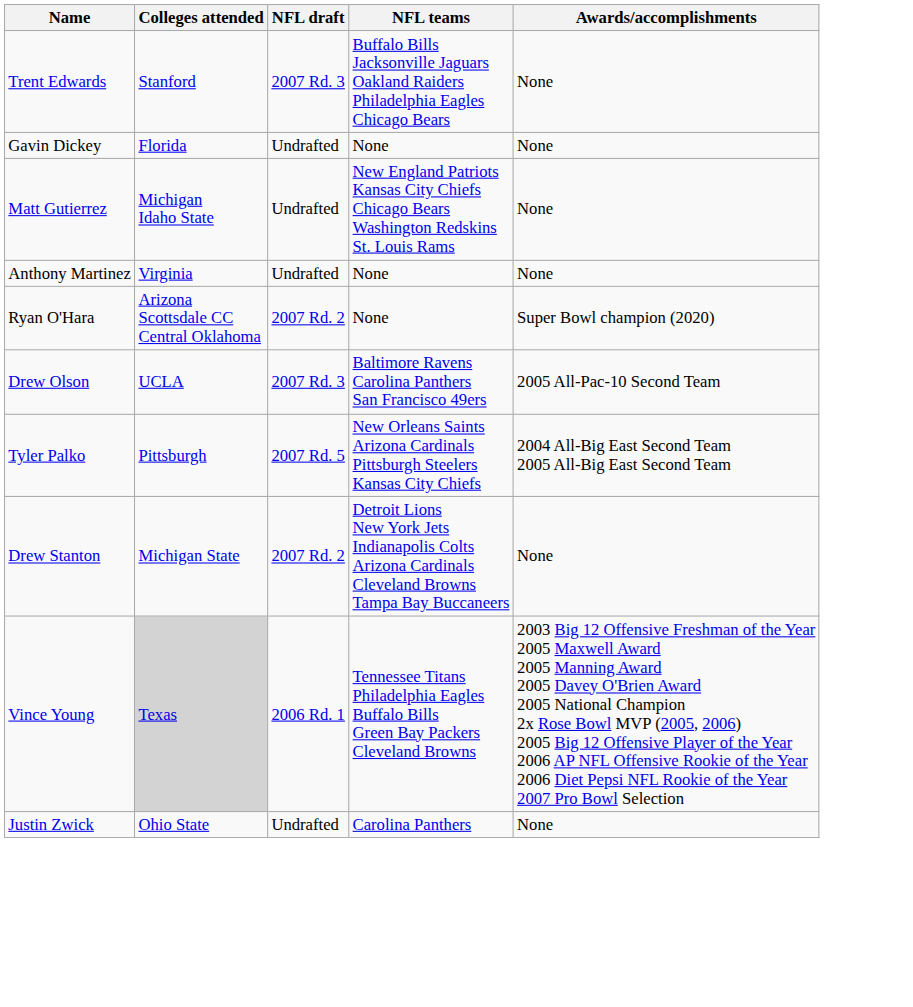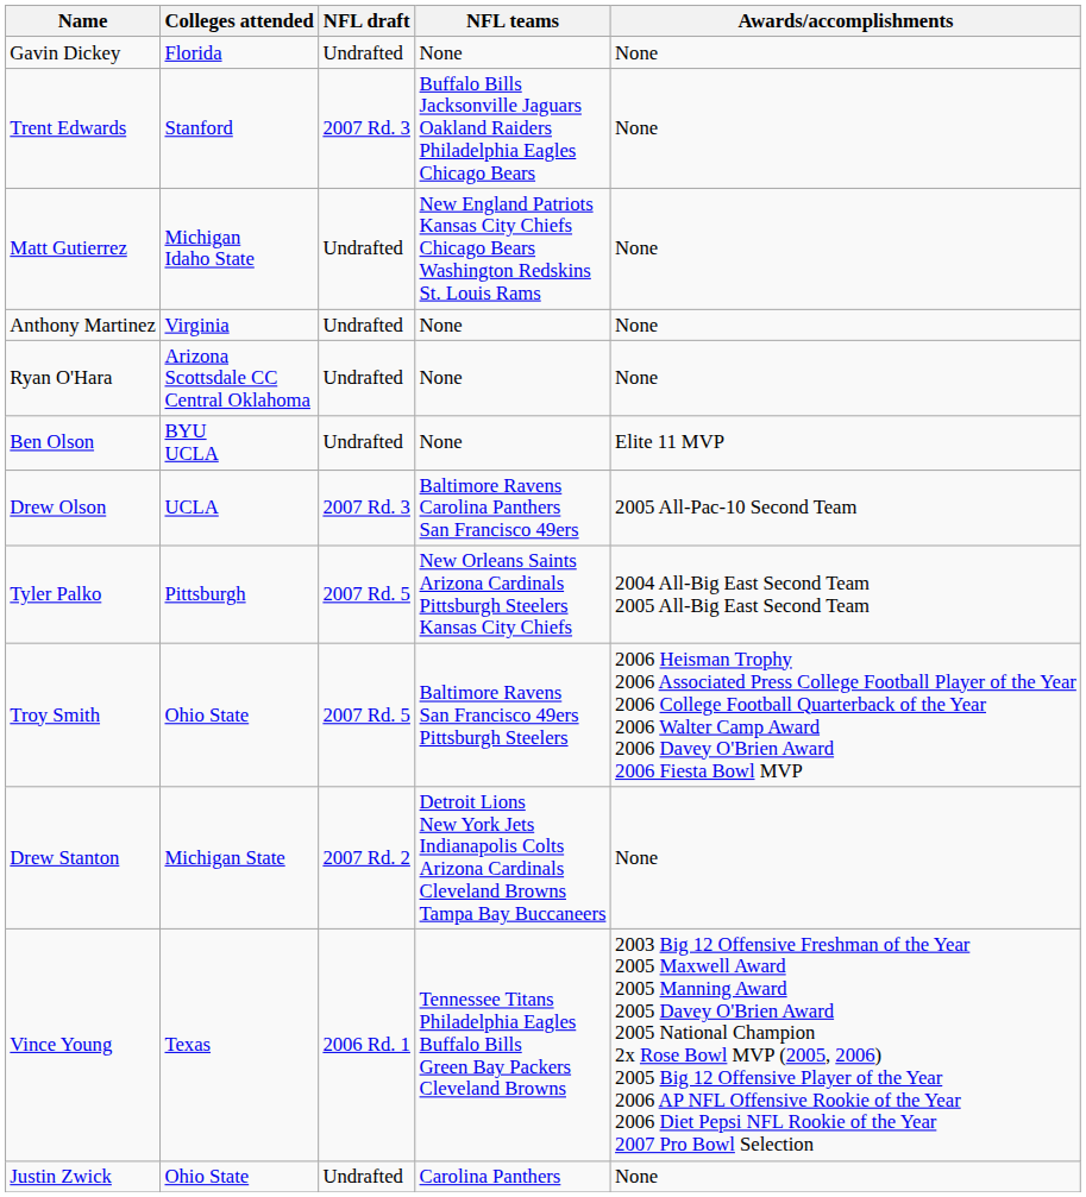 <table class="wikitable">
 <tr>
 <th>Name</th>
 <th>Colleges attended</th>
 <th>NFL draft</th>
 <th>NFL teams</th>
 <th>Awards/accomplishments</th>
 </tr>
 <tr>
+<td>Gavin Dickey</td>
+<td><a href='#'>Florida</a></td>
+<td>Undrafted</td>
+<td>None</td>
+<td>None</td>
+</tr>
+<tr>
 <td><a href='#'>Trent Edwards</a></td>
 <td><a href='#'>Stanford</a></td>
 <td><a href='#'>2007 Rd. 3</a></td>
 <td><a href='#'>Buffalo Bills</a><br><a href='#'>Jacksonville Jaguars</a><br><a href='#'>Oakland Raiders</a><br><a href='#'>Philadelphia Eagles</a><br><a href='#'>Chicago Bears</a></td>
-<td>None</td>
-</tr>
-<tr>
-<td>Gavin Dickey</td>
-<td><a href='#'>Florida</a></td>
-<td>Undrafted</td>
-<td>None</td>
 <td>None</td>
 </tr>
 <tr>
 <td><a href='#'>Matt Gutierrez</a></td>
 <td><a href='#'>Michigan</a><br><a href='#'>Idaho State</a></td>
 <td>Undrafted</td>
 <td><a href='#'>New England Patriots</a><br><a href='#'>Kansas City Chiefs</a><br><a href='#'>Chicago Bears</a><br><a href='#'>Washington Redskins</a><br><a href='#'>St. Louis Rams</a></td>
 <td>None</td>
 </tr>
 <tr>
 <td>Anthony Martinez</td>
 <td><a href='#'>Virginia</a></td>
 <td>Undrafted</td>
 <td>None</td>
 <td>None</td>
 </tr>
 <tr>
 <td>Ryan O'Hara</td>
 <td><a href='#'>Arizona</a><br><a href='#'>Scottsdale CC</a><br><a href='#'>Central Oklahoma</a></td>
-<td><a href='#'>2007 Rd. 2</a></td>
+<td>Undrafted</td>
 <td>None</td>
-<td>Super Bowl champion (2020)</td>
+<td>None</td>
+</tr>
+<tr>
+<td><a href='#'>Ben Olson</a></td>
+<td><a href='#'>BYU</a><br><a href='#'>UCLA</a></td>
+<td>Undrafted</td>
+<td>None</td>
+<td>Elite 11 MVP</td>
 </tr>
 <tr>
 <td><a href='#'>Drew Olson</a></td>
 <td><a href='#'>UCLA</a></td>
 <td><a href='#'>2007 Rd. 3</a></td>
 <td><a href='#'>Baltimore Ravens</a><br><a href='#'>Carolina Panthers</a><br><a href='#'>San Francisco 49ers</a></td>
 <td>2005 All-Pac-10 Second Team</td>
 </tr>
 <tr>
 <td><a href='#'>Tyler Palko</a></td>
 <td><a href='#'>Pittsburgh</a></td>
 <td><a href='#'>2007 Rd. 5</a></td>
 <td><a href='#'>New Orleans Saints</a><br><a href='#'>Arizona Cardinals</a><br><a href='#'>Pittsburgh Steelers</a><br><a href='#'>Kansas City Chiefs</a></td>
 <td>2004 All-Big East Second Team<br>2005 All-Big East Second Team</td>
 </tr>
 <tr>
+<td><a href='#'>Troy Smith</a></td>
+<td><a href='#'>Ohio State</a></td>
+<td><a href='#'>2007 Rd. 5</a></td>
+<td><a href='#'>Baltimore Ravens</a><br><a href='#'>San Francisco 49ers</a><br><a href='#'>Pittsburgh Steelers</a></td>
+<td>2006 <a href='#'>Heisman Trophy</a><br>2006 <a href='#'>Associated Press College Football Player of the Year</a><br>2006 <a href='#'>College Football Quarterback of the Year</a><br>2006 <a href='#'>Walter Camp Award</a><br>2006 <a href='#'>Davey O'Brien Award</a><br><a href='#'>2006 Fiesta Bowl</a> MVP</td>
+</tr>
+<tr>
 <td><a href='#'>Drew Stanton</a></td>
 <td><a href='#'>Michigan State</a></td>
 <td><a href='#'>2007 Rd. 2</a></td>
 <td><a href='#'>Detroit Lions</a><br><a href='#'>New York Jets</a><br><a href='#'>Indianapolis Colts</a><br><a href='#'>Arizona Cardinals</a><br><a href='#'>Cleveland Browns</a><br><a href='#'>Tampa Bay Buccaneers</a></td>
 <td>None</td>
 </tr>
 <tr>
 <td><a href='#'>Vince Young</a></td>
-<td style="background: lightgrey;"><a href='#'>Texas</a></td>
+<td><a href='#'>Texas</a></td>
 <td><a href='#'>2006 Rd. 1</a></td>
 <td><a href='#'>Tennessee Titans</a><br><a href='#'>Philadelphia Eagles</a><br><a href='#'>Buffalo Bills</a><br><a href='#'>Green Bay Packers</a><br><a href='#'>Cleveland Browns</a></td>
 <td>2003 <a href='#'>Big 12 Offensive Freshman of the Year</a><br>2005 <a href='#'>Maxwell Award</a><br>2005 <a href='#'>Manning Award</a><br>2005 <a href='#'>Davey O'Brien Award</a><br>2005 National Champion<br>2x <a href='#'>Rose Bowl</a> MVP (<a href='#'>2005</a>, <a href='#'>2006</a>)<br>2005 <a href='#'>Big 12 Offensive Player of the Year</a><br>2006 <a href='#'>AP NFL Offensive Rookie of the Year</a><br>2006 <a href='#'>Diet Pepsi NFL Rookie of the Year</a><br><a href='#'>2007 Pro Bowl</a> Selection</td>
 </tr>
 <tr>
 <td><a href='#'>Justin Zwick</a></td>
 <td><a href='#'>Ohio State</a></td>
 <td>Undrafted</td>
 <td><a href='#'>Carolina Panthers</a></td>
 <td>None</td>
 </tr>
 </table>
